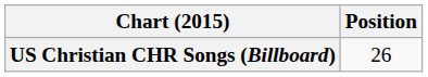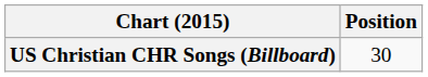 <table class="wikitable plainrowheaders" style="text-align:center">
 <tr>
 <th scope="col">Chart (2015)</th>
 <th scope="col">Position</th>
 </tr>
 <tr>
 <th scope="row">US Christian CHR Songs (<em>Billboard</em>)</th>
-<td>26</td>
+<td>30</td>
 </tr>
 </table>
